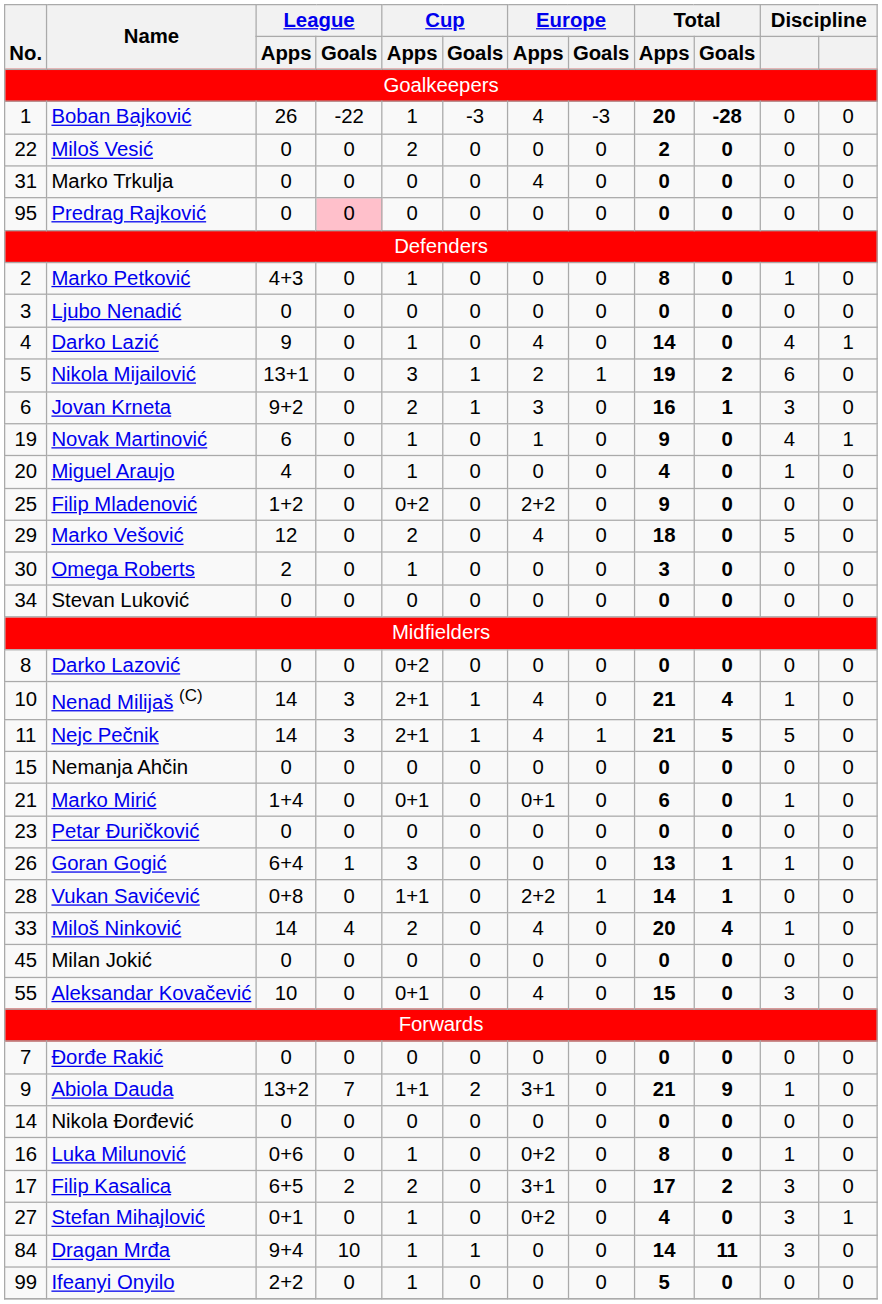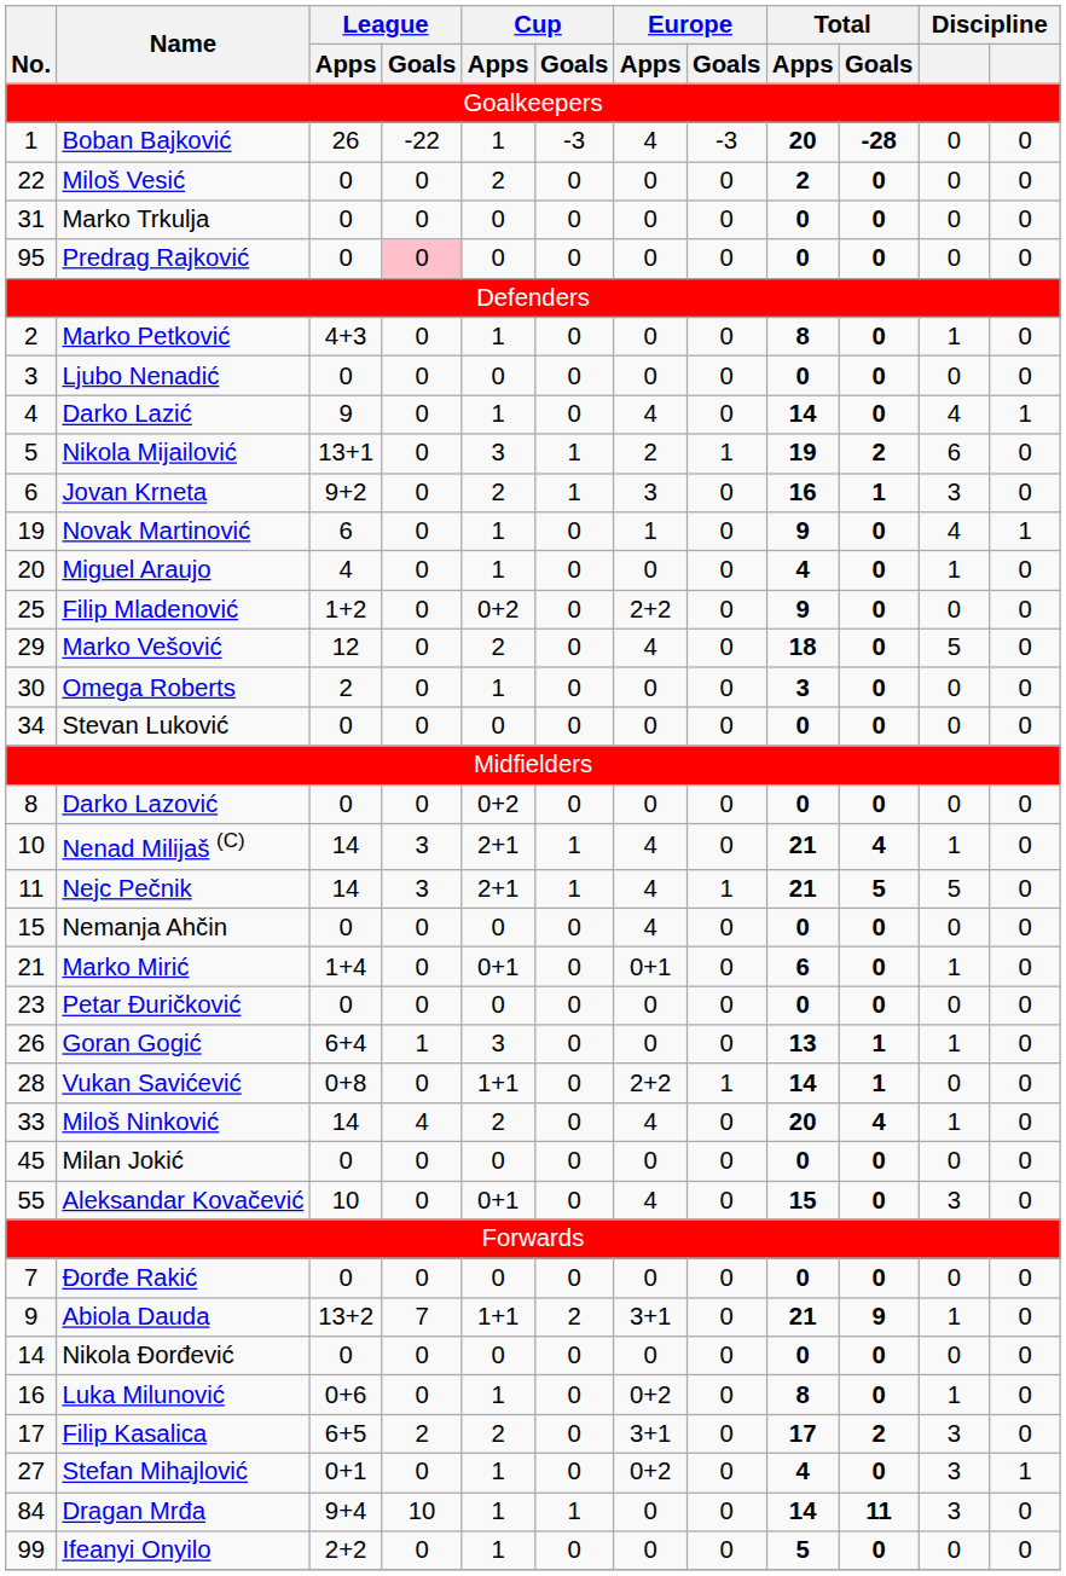 <table class="wikitable" style="text-align:center">
 <tr>
 <th rowspan="2" valign="bottom">No.</th>
 <th rowspan="2">Name</th>
 <th colspan="2" width="85"><a href='#'>League</a></th>
 <th colspan="2" width="85"><a href='#'>Cup</a></th>
 <th colspan="2" width="85"><a href='#'>Europe</a></th>
 <th colspan="2" width="85">Total</th>
 <th colspan="2" width="85">Discipline</th>
 </tr>
 <tr>
 <th>Apps</th>
 <th>Goals</th>
 <th>Apps</th>
 <th>Goals</th>
 <th>Apps</th>
 <th>Goals</th>
 <th>Apps</th>
 <th>Goals</th>
 <th></th>
 <th></th>
 </tr>
 <tr>
 <td style="background: red;color:white" align=center colspan="15">Goalkeepers</td>
 </tr>
 <tr>
 <td>1</td>
 <td align="left"> <a href='#'>Boban Bajković</a></td>
 <td>26</td>
 <td>-22</td>
 <td>1</td>
 <td>-3</td>
 <td>4</td>
 <td>-3</td>
 <td><strong>20</strong></td>
 <td><strong>-28</strong></td>
 <td>0</td>
 <td>0</td>
 </tr>
 <tr>
 <td>22</td>
 <td align="left"> <a href='#'>Miloš Vesić</a></td>
 <td>0</td>
 <td>0</td>
 <td>2</td>
 <td>0</td>
 <td>0</td>
 <td>0</td>
 <td><strong>2</strong></td>
 <td><strong>0</strong></td>
 <td>0</td>
 <td>0</td>
 </tr>
 <tr>
 <td>31</td>
 <td align="left"> Marko Trkulja</td>
 <td>0</td>
 <td>0</td>
 <td>0</td>
 <td>0</td>
-<td>4</td>
+<td>0</td>
 <td>0</td>
 <td><strong>0</strong></td>
 <td><strong>0</strong></td>
 <td>0</td>
 <td>0</td>
 </tr>
 <tr>
 <td>95</td>
 <td align="left"> <a href='#'>Predrag Rajković</a></td>
 <td>0</td>
 <td style="background: pink;">0</td>
 <td>0</td>
 <td>0</td>
 <td>0</td>
 <td>0</td>
 <td><strong>0</strong></td>
 <td><strong>0</strong></td>
 <td>0</td>
 <td>0</td>
 </tr>
 <tr>
 <td align=center colspan="15" style="background: red;color:white">Defenders</td>
 </tr>
 <tr>
 <td>2</td>
 <td align="left"> <a href='#'>Marko Petković</a></td>
 <td>4+3</td>
 <td>0</td>
 <td>1</td>
 <td>0</td>
 <td>0</td>
 <td>0</td>
 <td><strong>8</strong></td>
 <td><strong>0</strong></td>
 <td>1</td>
 <td>0</td>
 </tr>
 <tr>
 <td>3</td>
 <td align="left"> <a href='#'>Ljubo Nenadić</a></td>
 <td>0</td>
 <td>0</td>
 <td>0</td>
 <td>0</td>
 <td>0</td>
 <td>0</td>
 <td><strong>0</strong></td>
 <td><strong>0</strong></td>
 <td>0</td>
 <td>0</td>
 </tr>
 <tr>
 <td>4</td>
 <td align="left"> <a href='#'>Darko Lazić</a></td>
 <td>9</td>
 <td>0</td>
 <td>1</td>
 <td>0</td>
 <td>4</td>
 <td>0</td>
 <td><strong>14</strong></td>
 <td><strong>0</strong></td>
 <td>4</td>
 <td>1</td>
 </tr>
 <tr>
 <td>5</td>
 <td align="left"> <a href='#'>Nikola Mijailović</a></td>
 <td>13+1</td>
 <td>0</td>
 <td>3</td>
 <td>1</td>
 <td>2</td>
 <td>1</td>
 <td><strong>19</strong></td>
 <td><strong>2</strong></td>
 <td>6</td>
 <td>0</td>
 </tr>
 <tr>
 <td>6</td>
 <td align="left"> <a href='#'>Jovan Krneta</a></td>
 <td>9+2</td>
 <td>0</td>
 <td>2</td>
 <td>1</td>
 <td>3</td>
 <td>0</td>
 <td><strong>16</strong></td>
 <td><strong>1</strong></td>
 <td>3</td>
 <td>0</td>
 </tr>
 <tr>
 <td>19</td>
 <td align="left"> <a href='#'>Novak Martinović</a></td>
 <td>6</td>
 <td>0</td>
 <td>1</td>
 <td>0</td>
 <td>1</td>
 <td>0</td>
 <td><strong>9</strong></td>
 <td><strong>0</strong></td>
 <td>4</td>
 <td>1</td>
 </tr>
 <tr>
 <td>20</td>
 <td align="left"> <a href='#'>Miguel Araujo</a></td>
 <td>4</td>
 <td>0</td>
 <td>1</td>
 <td>0</td>
 <td>0</td>
 <td>0</td>
 <td><strong>4</strong></td>
 <td><strong>0</strong></td>
 <td>1</td>
 <td>0</td>
 </tr>
 <tr>
 <td>25</td>
 <td align="left"> <a href='#'>Filip Mladenović</a></td>
 <td>1+2</td>
 <td>0</td>
 <td>0+2</td>
 <td>0</td>
 <td>2+2</td>
 <td>0</td>
 <td><strong>9</strong></td>
 <td><strong>0</strong></td>
 <td>0</td>
 <td>0</td>
 </tr>
 <tr>
 <td>29</td>
 <td align="left"> <a href='#'>Marko Vešović</a></td>
 <td>12</td>
 <td>0</td>
 <td>2</td>
 <td>0</td>
 <td>4</td>
 <td>0</td>
 <td><strong>18</strong></td>
 <td><strong>0</strong></td>
 <td>5</td>
 <td>0</td>
 </tr>
 <tr>
 <td>30</td>
 <td align="left"> <a href='#'>Omega Roberts</a></td>
 <td>2</td>
 <td>0</td>
 <td>1</td>
 <td>0</td>
 <td>0</td>
 <td>0</td>
 <td><strong>3</strong></td>
 <td><strong>0</strong></td>
 <td>0</td>
 <td>0</td>
 </tr>
 <tr>
 <td>34</td>
 <td align="left"> Stevan Luković</td>
 <td>0</td>
 <td>0</td>
 <td>0</td>
 <td>0</td>
 <td>0</td>
 <td>0</td>
 <td><strong>0</strong></td>
 <td><strong>0</strong></td>
 <td>0</td>
 <td>0</td>
 </tr>
 <tr>
 <td align=center colspan="15" style="background: red;color:white">Midfielders</td>
 </tr>
 <tr>
 <td>8</td>
 <td align="left"> <a href='#'>Darko Lazović</a></td>
 <td>0</td>
 <td>0</td>
 <td>0+2</td>
 <td>0</td>
 <td>0</td>
 <td>0</td>
 <td><strong>0</strong></td>
 <td><strong>0</strong></td>
 <td>0</td>
 <td>0</td>
 </tr>
 <tr>
 <td>10</td>
 <td align="left"> <a href='#'>Nenad Milijaš</a> <sup>(C)</sup></td>
 <td>14</td>
 <td>3</td>
 <td>2+1</td>
 <td>1</td>
 <td>4</td>
 <td>0</td>
 <td><strong>21</strong></td>
 <td><strong>4</strong></td>
 <td>1</td>
 <td>0</td>
 </tr>
 <tr>
 <td>11</td>
 <td align="left"> <a href='#'>Nejc Pečnik</a></td>
 <td>14</td>
 <td>3</td>
 <td>2+1</td>
 <td>1</td>
 <td>4</td>
 <td>1</td>
 <td><strong>21</strong></td>
 <td><strong>5</strong></td>
 <td>5</td>
 <td>0</td>
 </tr>
 <tr>
 <td>15</td>
 <td align="left"> Nemanja Ahčin</td>
 <td>0</td>
 <td>0</td>
 <td>0</td>
 <td>0</td>
-<td>0</td>
+<td>4</td>
 <td>0</td>
 <td><strong>0</strong></td>
 <td><strong>0</strong></td>
 <td>0</td>
 <td>0</td>
 </tr>
 <tr>
 <td>21</td>
 <td align="left"> <a href='#'>Marko Mirić</a></td>
 <td>1+4</td>
 <td>0</td>
 <td>0+1</td>
 <td>0</td>
 <td>0+1</td>
 <td>0</td>
 <td><strong>6</strong></td>
 <td><strong>0</strong></td>
 <td>1</td>
 <td>0</td>
 </tr>
 <tr>
 <td>23</td>
 <td align="left"> <a href='#'>Petar Đuričković</a></td>
 <td>0</td>
 <td>0</td>
 <td>0</td>
 <td>0</td>
 <td>0</td>
 <td>0</td>
 <td><strong>0</strong></td>
 <td><strong>0</strong></td>
 <td>0</td>
 <td>0</td>
 </tr>
 <tr>
 <td>26</td>
 <td align="left"> <a href='#'>Goran Gogić</a></td>
 <td>6+4</td>
 <td>1</td>
 <td>3</td>
 <td>0</td>
 <td>0</td>
 <td>0</td>
 <td><strong>13</strong></td>
 <td><strong>1</strong></td>
 <td>1</td>
 <td>0</td>
 </tr>
 <tr>
 <td>28</td>
 <td align="left"> <a href='#'>Vukan Savićević</a></td>
 <td>0+8</td>
 <td>0</td>
 <td>1+1</td>
 <td>0</td>
 <td>2+2</td>
 <td>1</td>
 <td><strong>14</strong></td>
 <td><strong>1</strong></td>
 <td>0</td>
 <td>0</td>
 </tr>
 <tr>
 <td>33</td>
 <td align="left"> <a href='#'>Miloš Ninković</a></td>
 <td>14</td>
 <td>4</td>
 <td>2</td>
 <td>0</td>
 <td>4</td>
 <td>0</td>
 <td><strong>20</strong></td>
 <td><strong>4</strong></td>
 <td>1</td>
 <td>0</td>
 </tr>
 <tr>
 <td>45</td>
 <td align="left"> Milan Jokić</td>
 <td>0</td>
 <td>0</td>
 <td>0</td>
 <td>0</td>
 <td>0</td>
 <td>0</td>
 <td><strong>0</strong></td>
 <td><strong>0</strong></td>
 <td>0</td>
 <td>0</td>
 </tr>
 <tr>
 <td>55</td>
 <td align="left"> <a href='#'>Aleksandar Kovačević</a></td>
 <td>10</td>
 <td>0</td>
 <td>0+1</td>
 <td>0</td>
 <td>4</td>
 <td>0</td>
 <td><strong>15</strong></td>
 <td><strong>0</strong></td>
 <td>3</td>
 <td>0</td>
 </tr>
 <tr>
 <td align=center colspan="15" style="background: red;color:white">Forwards</td>
 </tr>
 <tr>
 <td>7</td>
 <td align="left"> <a href='#'>Đorđe Rakić</a></td>
 <td>0</td>
 <td>0</td>
 <td>0</td>
 <td>0</td>
 <td>0</td>
 <td>0</td>
 <td><strong>0</strong></td>
 <td><strong>0</strong></td>
 <td>0</td>
 <td>0</td>
 </tr>
 <tr>
 <td>9</td>
 <td align="left"> <a href='#'>Abiola Dauda</a></td>
 <td>13+2</td>
 <td>7</td>
 <td>1+1</td>
 <td>2</td>
 <td>3+1</td>
 <td>0</td>
 <td><strong>21</strong></td>
 <td><strong>9</strong></td>
 <td>1</td>
 <td>0</td>
 </tr>
 <tr>
 <td>14</td>
 <td align="left"> Nikola Đorđević</td>
 <td>0</td>
 <td>0</td>
 <td>0</td>
 <td>0</td>
 <td>0</td>
 <td>0</td>
 <td><strong>0</strong></td>
 <td><strong>0</strong></td>
 <td>0</td>
 <td>0</td>
 </tr>
 <tr>
 <td>16</td>
 <td align="left"> <a href='#'>Luka Milunović</a></td>
 <td>0+6</td>
 <td>0</td>
 <td>1</td>
 <td>0</td>
 <td>0+2</td>
 <td>0</td>
 <td><strong>8</strong></td>
 <td><strong>0</strong></td>
 <td>1</td>
 <td>0</td>
 </tr>
 <tr>
 <td>17</td>
 <td align="left"> <a href='#'>Filip Kasalica</a></td>
 <td>6+5</td>
 <td>2</td>
 <td>2</td>
 <td>0</td>
 <td>3+1</td>
 <td>0</td>
 <td><strong>17</strong></td>
 <td><strong>2</strong></td>
 <td>3</td>
 <td>0</td>
 </tr>
 <tr>
 <td>27</td>
 <td align="left"> <a href='#'>Stefan Mihajlović</a></td>
 <td>0+1</td>
 <td>0</td>
 <td>1</td>
 <td>0</td>
 <td>0+2</td>
 <td>0</td>
 <td><strong>4</strong></td>
 <td><strong>0</strong></td>
 <td>3</td>
 <td>1</td>
 </tr>
 <tr>
 <td>84</td>
 <td align="left"> <a href='#'>Dragan Mrđa</a></td>
 <td>9+4</td>
 <td>10</td>
 <td>1</td>
 <td>1</td>
 <td>0</td>
 <td>0</td>
 <td><strong>14</strong></td>
 <td><strong>11</strong></td>
 <td>3</td>
 <td>0</td>
 </tr>
 <tr>
 <td>99</td>
 <td align="left"> <a href='#'>Ifeanyi Onyilo</a></td>
 <td>2+2</td>
 <td>0</td>
 <td>1</td>
 <td>0</td>
 <td>0</td>
 <td>0</td>
 <td><strong>5</strong></td>
 <td><strong>0</strong></td>
 <td>0</td>
 <td>0</td>
 </tr>
 <tr>
 </tr>
 </table>
